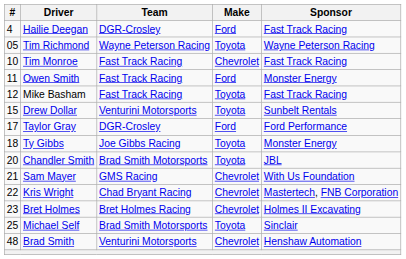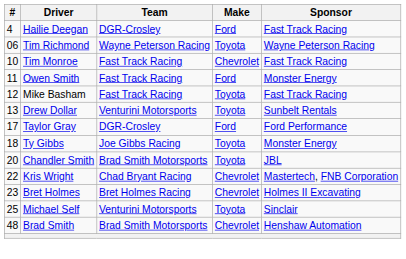 <table class="wikitable" style="font-size:95%">
 <tr>
 <th>#</th>
 <th>Driver</th>
 <th>Team</th>
 <th>Make</th>
 <th>Sponsor</th>
 </tr>
 <tr>
 <td>4</td>
 <td><a href='#'>Hailie Deegan</a></td>
 <td><a href='#'>DGR-Crosley</a></td>
 <td><a href='#'>Ford</a></td>
 <td><a href='#'>Fast Track Racing</a></td>
 </tr>
 <tr>
-<td>05</td>
+<td>06</td>
 <td><a href='#'>Tim Richmond</a></td>
 <td><a href='#'>Wayne Peterson Racing</a></td>
 <td><a href='#'>Toyota</a></td>
 <td><a href='#'>Wayne Peterson Racing</a></td>
 </tr>
 <tr>
 <td>10</td>
 <td><a href='#'>Tim Monroe</a></td>
 <td><a href='#'>Fast Track Racing</a></td>
 <td><a href='#'>Chevrolet</a></td>
 <td><a href='#'>Fast Track Racing</a></td>
 </tr>
 <tr>
 <td>11</td>
 <td><a href='#'>Owen Smith</a></td>
 <td><a href='#'>Fast Track Racing</a></td>
 <td><a href='#'>Ford</a></td>
 <td><a href='#'>Monster Energy</a></td>
 </tr>
 <tr>
 <td>12</td>
 <td>Mike Basham</td>
 <td><a href='#'>Fast Track Racing</a></td>
 <td><a href='#'>Toyota</a></td>
 <td><a href='#'>Fast Track Racing</a></td>
 </tr>
 <tr>
-<td>15</td>
+<td>13</td>
 <td><a href='#'>Drew Dollar</a></td>
 <td><a href='#'>Venturini Motorsports</a></td>
 <td><a href='#'>Toyota</a></td>
 <td><a href='#'>Sunbelt Rentals</a></td>
 </tr>
 <tr>
 <td>17</td>
 <td><a href='#'>Taylor Gray</a></td>
 <td><a href='#'>DGR-Crosley</a></td>
 <td><a href='#'>Ford</a></td>
 <td><a href='#'>Ford Performance</a></td>
 </tr>
 <tr>
 <td>18</td>
 <td><a href='#'>Ty Gibbs</a></td>
 <td><a href='#'>Joe Gibbs Racing</a></td>
 <td><a href='#'>Toyota</a></td>
 <td><a href='#'>Monster Energy</a></td>
 </tr>
 <tr>
 <td>20</td>
 <td><a href='#'>Chandler Smith</a></td>
 <td><a href='#'>Brad Smith Motorsports</a></td>
 <td><a href='#'>Toyota</a></td>
 <td><a href='#'>JBL</a></td>
 </tr>
 <tr>
-<td>21</td>
-<td><a href='#'>Sam Mayer</a></td>
-<td><a href='#'>GMS Racing</a></td>
-<td><a href='#'>Chevrolet</a></td>
-<td><a href='#'>With Us Foundation</a></td>
-</tr>
-<tr>
 <td>22</td>
 <td><a href='#'>Kris Wright</a></td>
 <td><a href='#'>Chad Bryant Racing</a></td>
 <td><a href='#'>Chevrolet</a></td>
 <td><a href='#'>Mastertech</a>, <a href='#'>FNB Corporation</a></td>
 </tr>
 <tr>
 <td>23</td>
 <td><a href='#'>Bret Holmes</a></td>
 <td><a href='#'>Bret Holmes Racing</a></td>
 <td><a href='#'>Chevrolet</a></td>
 <td><a href='#'>Holmes II Excavating</a></td>
 </tr>
 <tr>
 <td>25</td>
 <td><a href='#'>Michael Self</a></td>
-<td><a href='#'>Brad Smith Motorsports</a></td>
+<td><a href='#'>Venturini Motorsports</a></td>
 <td><a href='#'>Toyota</a></td>
 <td><a href='#'>Sinclair</a></td>
 </tr>
 <tr>
 <td>48</td>
 <td><a href='#'>Brad Smith</a></td>
-<td><a href='#'>Venturini Motorsports</a></td>
+<td><a href='#'>Brad Smith Motorsports</a></td>
 <td><a href='#'>Chevrolet</a></td>
 <td><a href='#'>Henshaw Automation</a></td>
 </tr>
 <tr>
 <th colspan="5"></th>
 </tr>
 </table>
